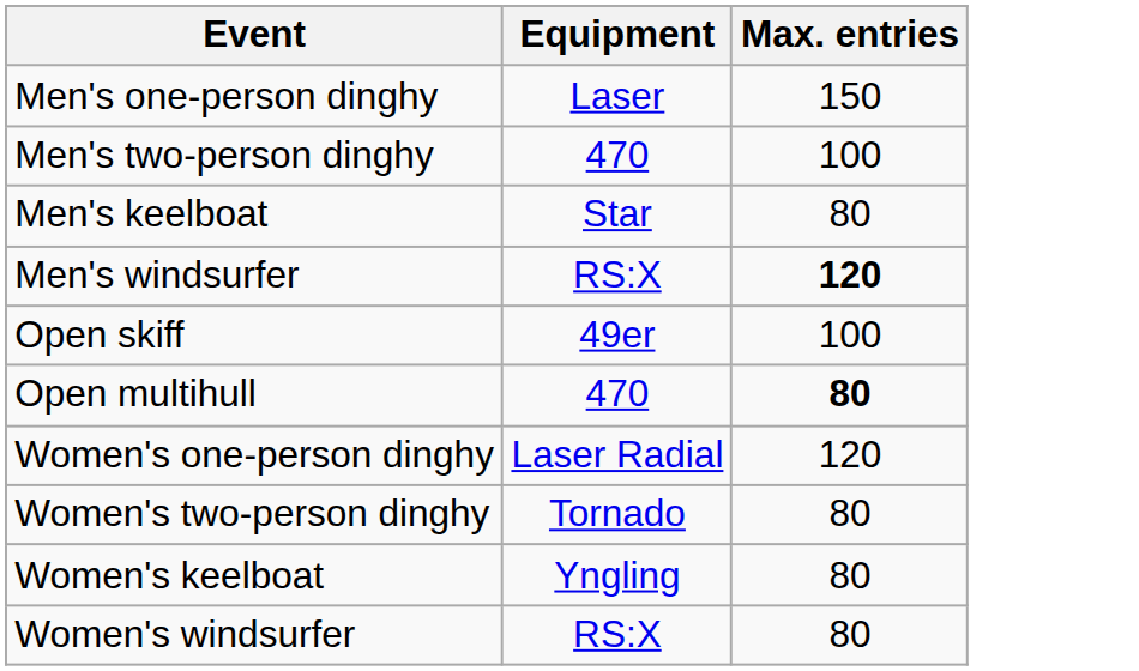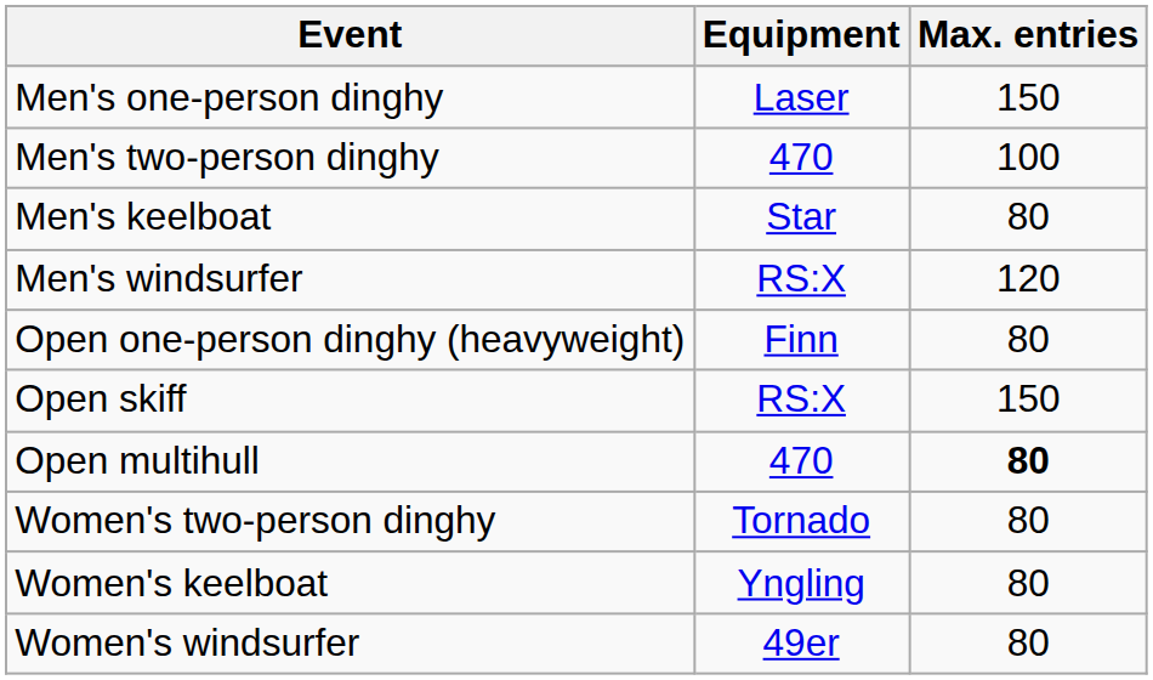 <table class=wikitable>
 <tr>
 <th>Event</th>
 <th>Equipment</th>
 <th>Max. entries</th>
 </tr>
 <tr>
 <td>Men's one-person dinghy</td>
 <td align=center><a href='#'>Laser</a></td>
 <td align=center>150</td>
 </tr>
 <tr>
 <td>Men's two-person dinghy</td>
 <td align=center><a href='#'>470</a></td>
 <td align=center>100</td>
 </tr>
 <tr>
 <td>Men's keelboat</td>
 <td align=center><a href='#'>Star</a></td>
 <td align=center>80</td>
 </tr>
 <tr>
 <td>Men's windsurfer</td>
 <td align=center><a href='#'>RS:X</a></td>
-<td align=center><strong>120</strong></td>
+<td align=center>120</td>
+</tr>
+<tr>
+<td>Open one-person dinghy (heavyweight)</td>
+<td align=center><a href='#'>Finn</a></td>
+<td align=center>80</td>
 </tr>
 <tr>
 <td>Open skiff</td>
-<td align=center><a href='#'>49er</a></td>
-<td align=center>100</td>
+<td align=center><a href='#'>RS:X</a></td>
+<td align=center>150</td>
 </tr>
 <tr>
 <td>Open multihull</td>
 <td align=center><a href='#'>470</a></td>
 <td align=center><strong>80</strong></td>
-</tr>
-<tr>
-<td>Women's one-person dinghy</td>
-<td align=center><a href='#'>Laser Radial</a></td>
-<td align=center>120</td>
 </tr>
 <tr>
 <td>Women's two-person dinghy</td>
 <td align=center><a href='#'>Tornado</a></td>
 <td align=center>80</td>
 </tr>
 <tr>
 <td>Women's keelboat</td>
 <td align=center><a href='#'>Yngling</a></td>
 <td align=center>80</td>
 </tr>
 <tr>
 <td>Women's windsurfer</td>
-<td align=center><a href='#'>RS:X</a></td>
+<td align=center><a href='#'>49er</a></td>
 <td align=center>80</td>
 </tr>
 </table>
